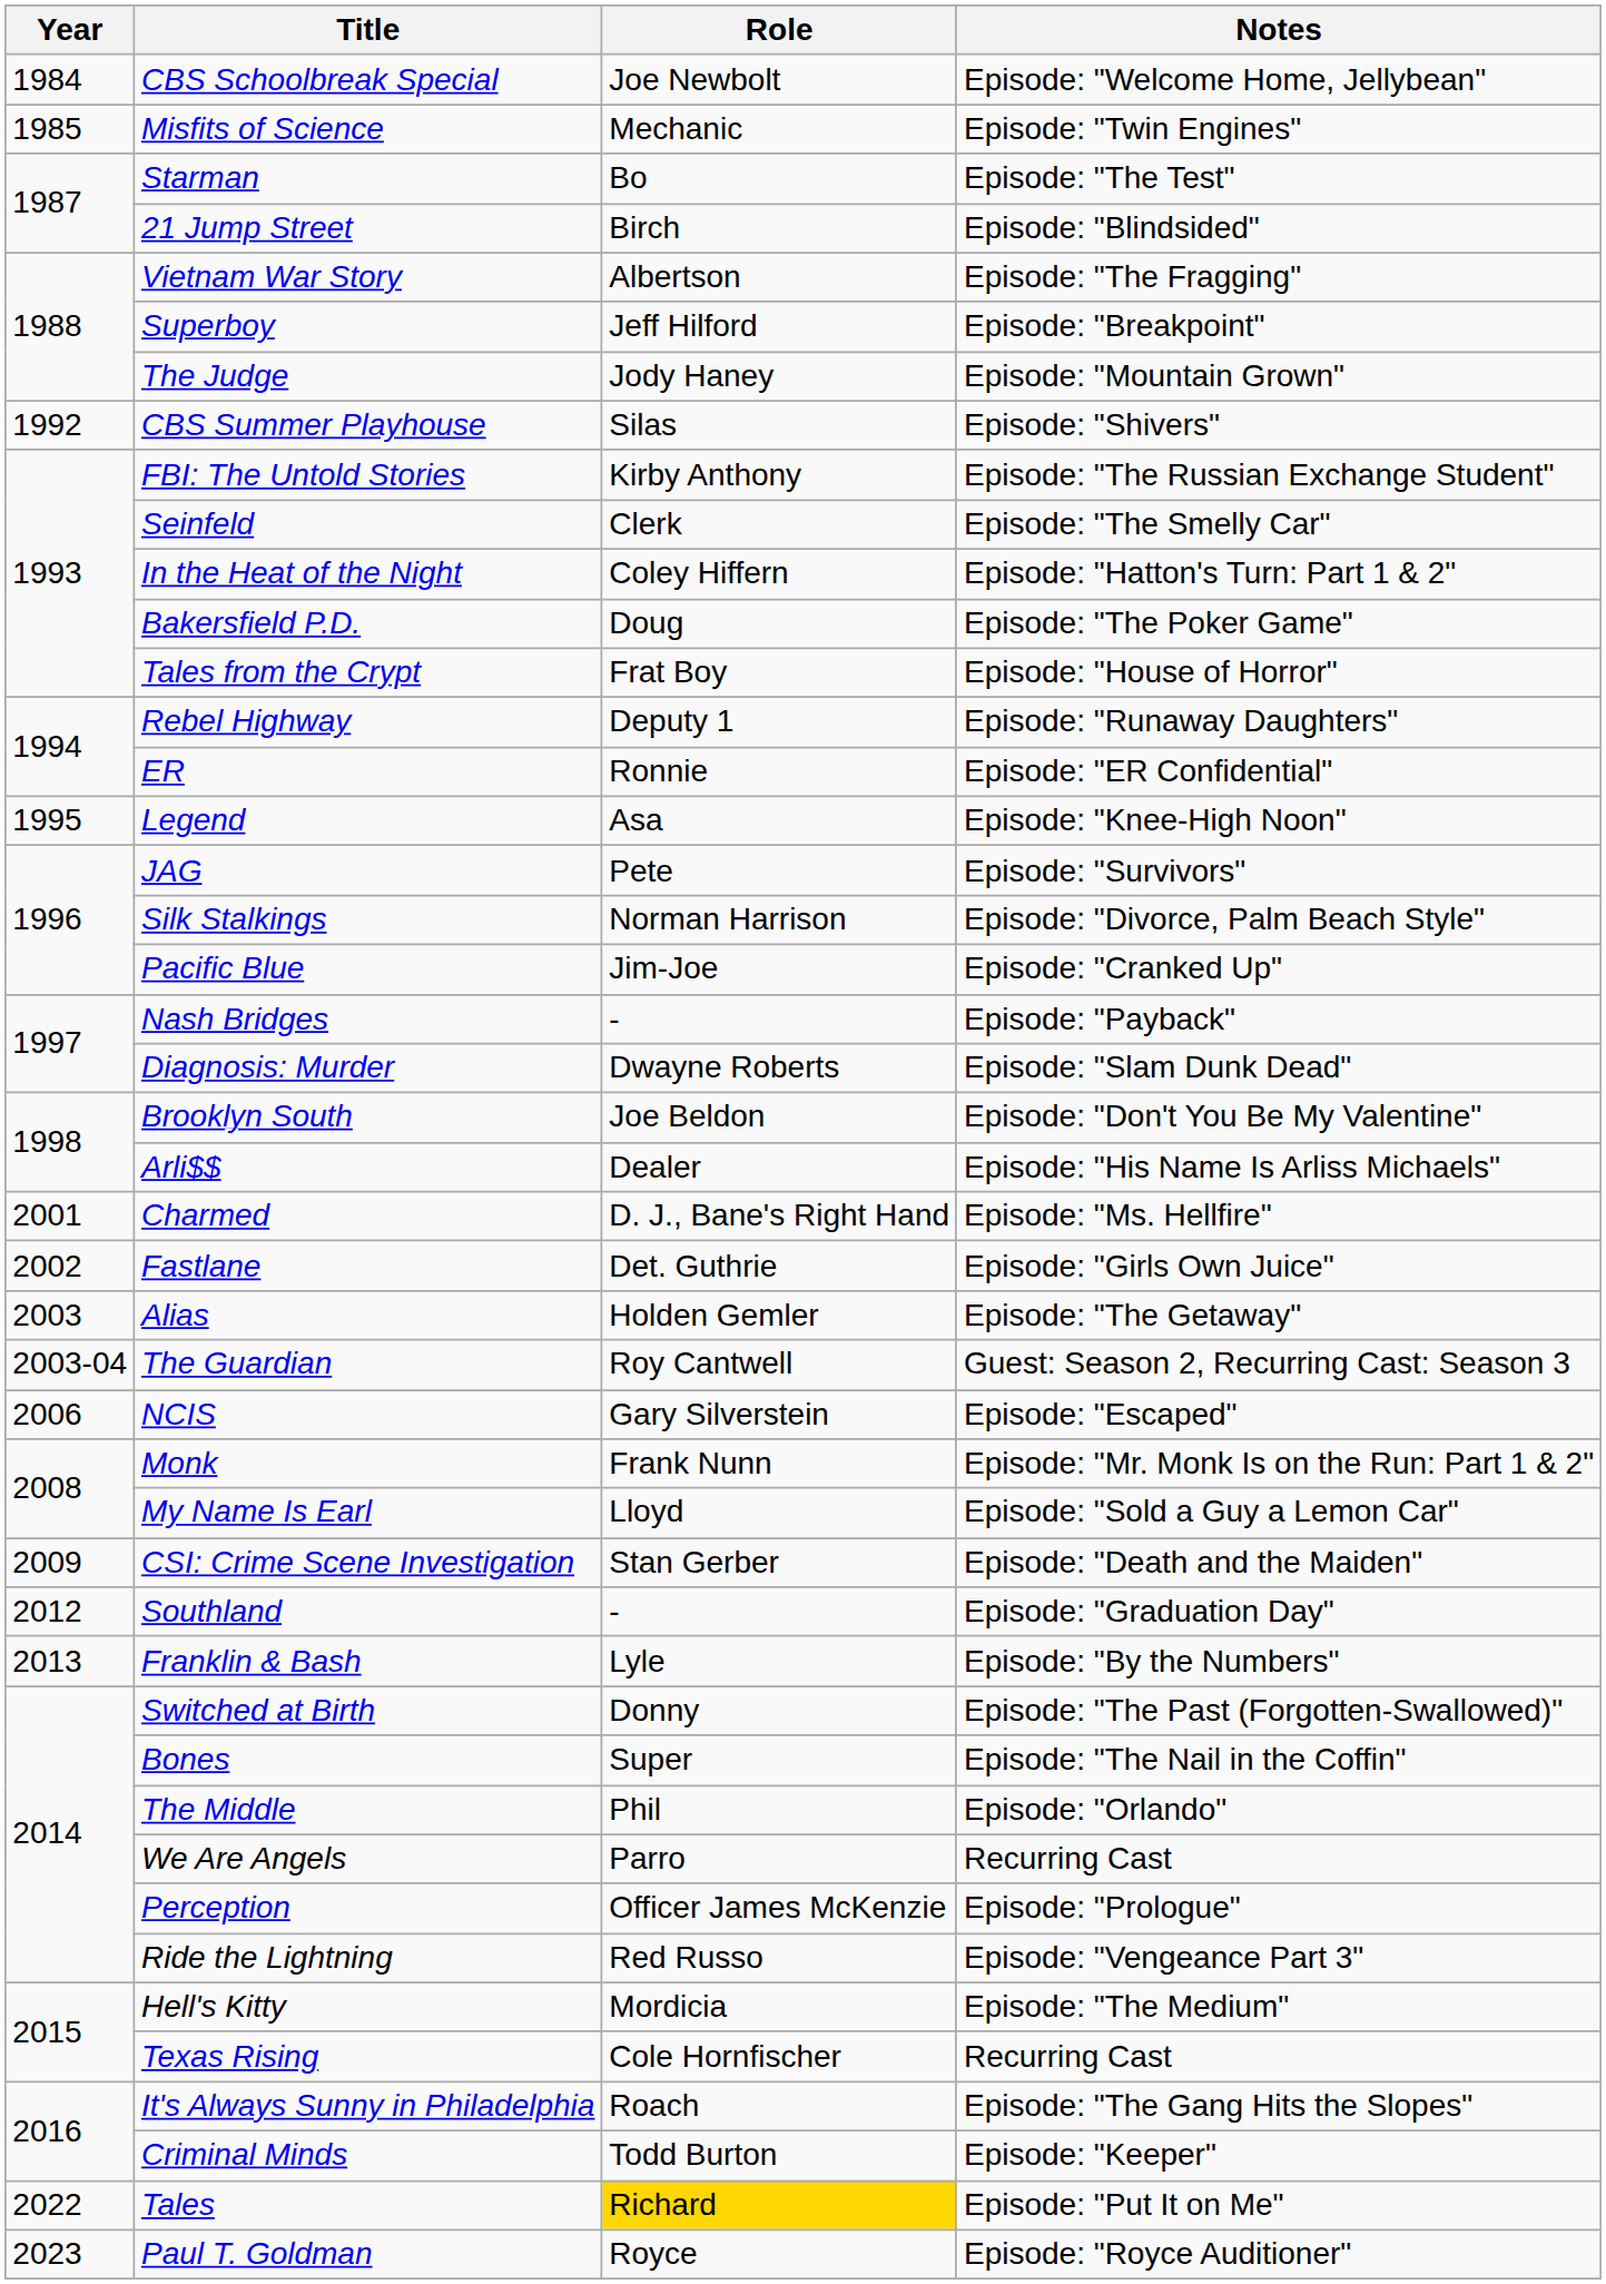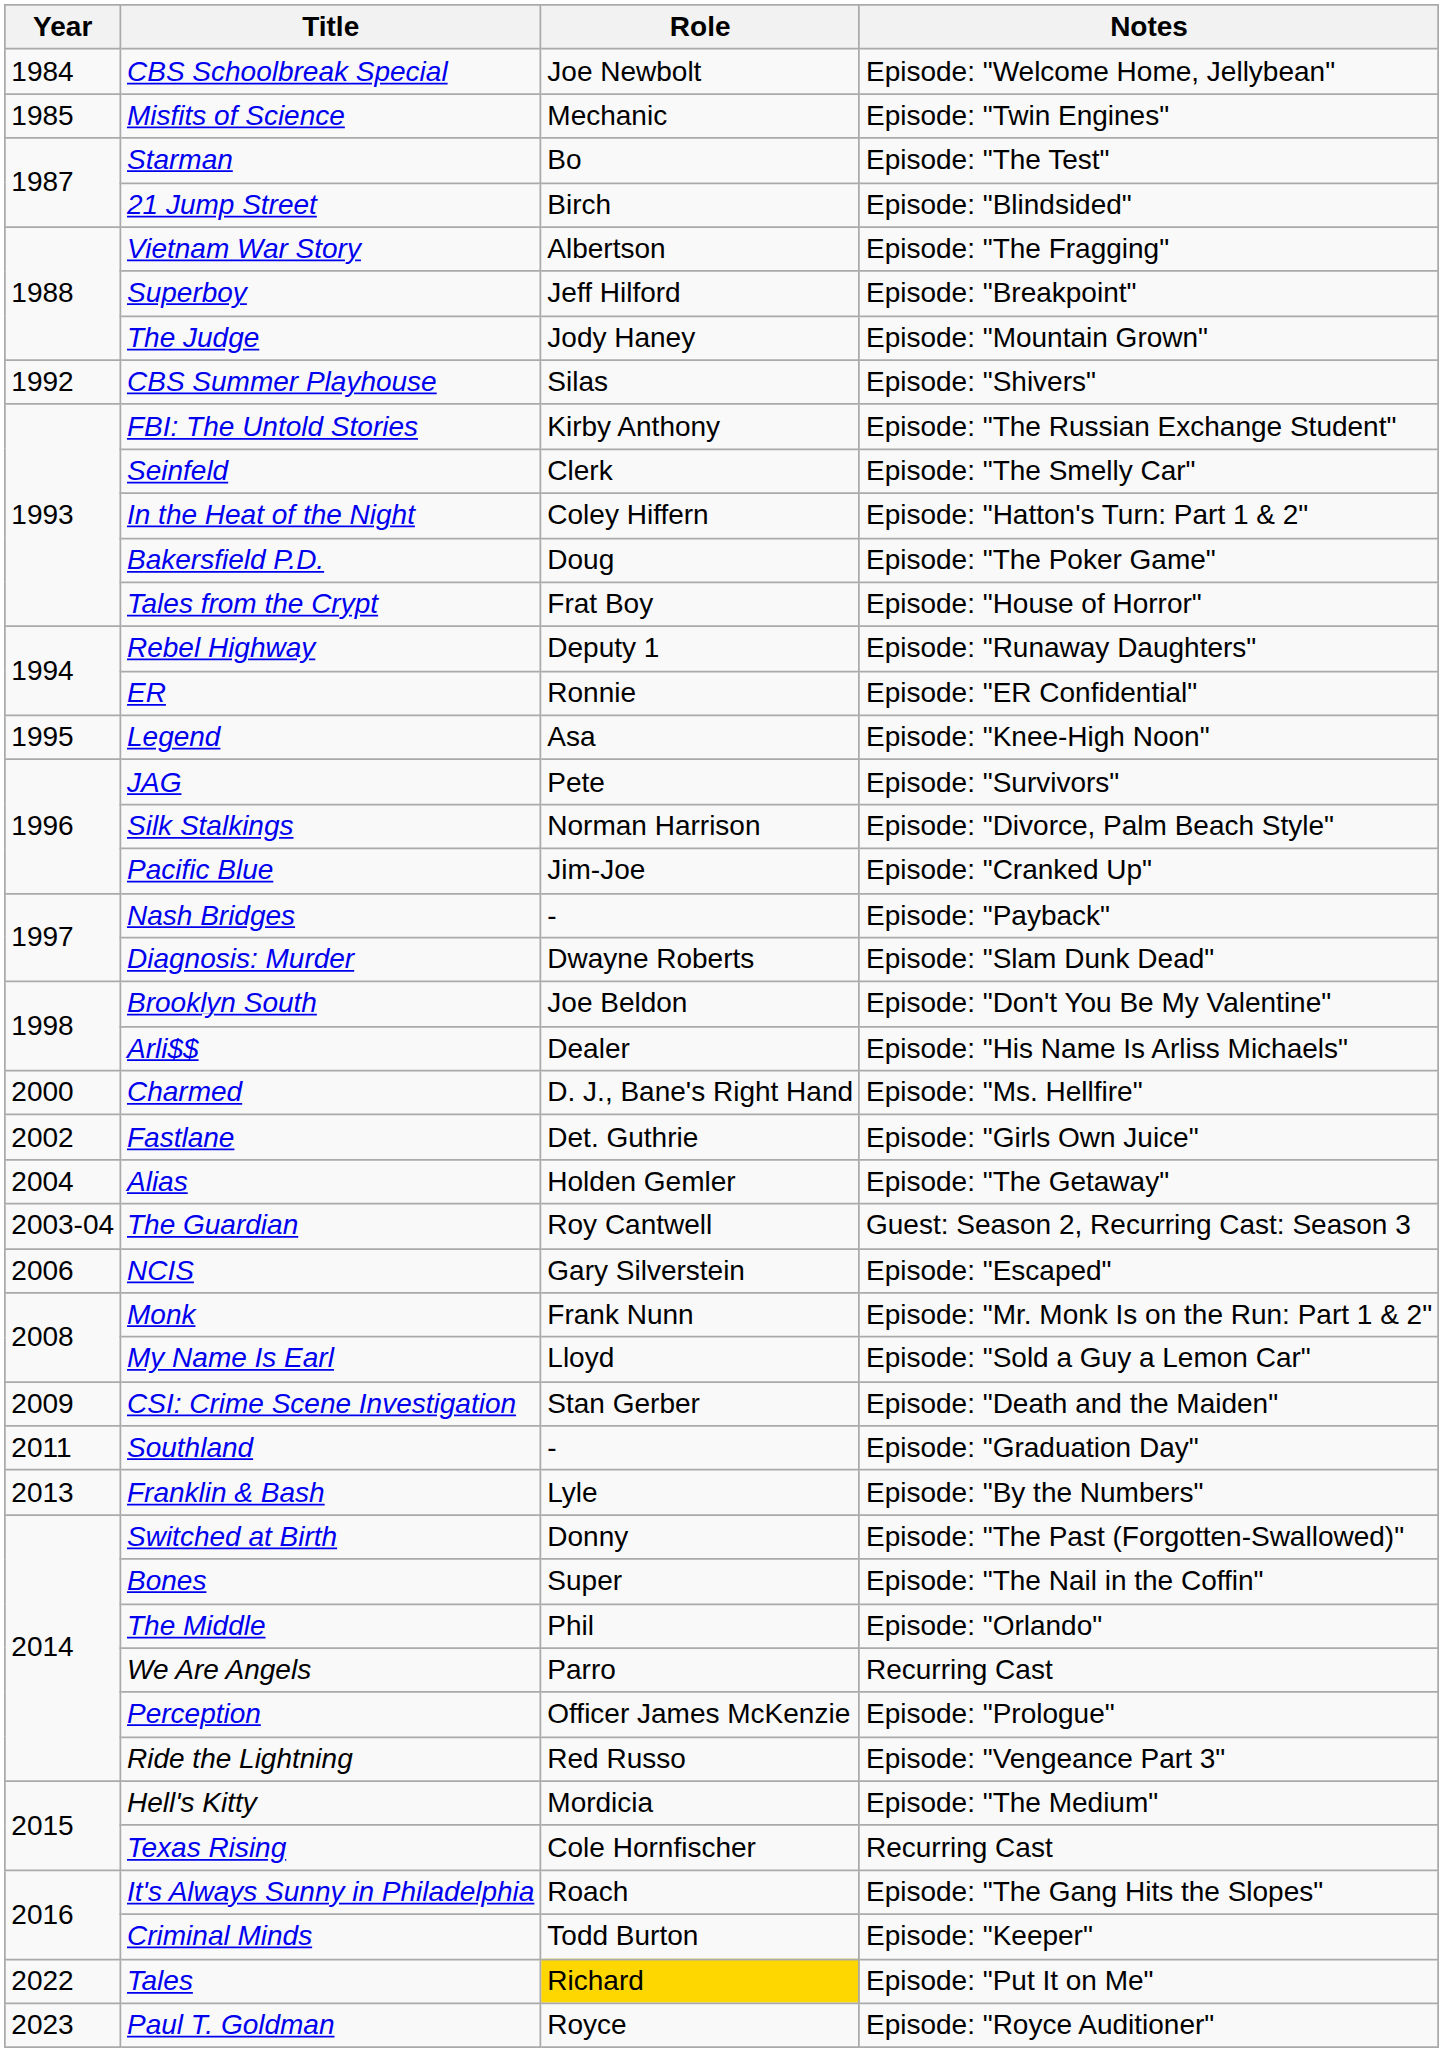 <table class="wikitable sortable">
 <tr>
 <th>Year</th>
 <th>Title</th>
 <th>Role</th>
 <th>Notes</th>
 </tr>
 <tr>
 <td>1984</td>
 <td><em><a href='#'>CBS Schoolbreak Special</a></em></td>
 <td>Joe Newbolt</td>
 <td>Episode: "Welcome Home, Jellybean"</td>
 </tr>
 <tr>
 <td>1985</td>
 <td><em><a href='#'>Misfits of Science</a></em></td>
 <td>Mechanic</td>
 <td>Episode: "Twin Engines"</td>
 </tr>
 <tr>
 <td rowspan=2>1987</td>
 <td><em><a href='#'>Starman</a></em></td>
 <td>Bo</td>
 <td>Episode: "The Test"</td>
 </tr>
 <tr>
 <td><em><a href='#'>21 Jump Street</a></em></td>
 <td>Birch</td>
 <td>Episode: "Blindsided"</td>
 </tr>
 <tr>
 <td rowspan=3>1988</td>
 <td><em><a href='#'>Vietnam War Story</a></em></td>
 <td>Albertson</td>
 <td>Episode: "The Fragging"</td>
 </tr>
 <tr>
 <td><em><a href='#'>Superboy</a></em></td>
 <td>Jeff Hilford</td>
 <td>Episode: "Breakpoint"</td>
 </tr>
 <tr>
 <td><em><a href='#'>The Judge</a></em></td>
 <td>Jody Haney</td>
 <td>Episode: "Mountain Grown"</td>
 </tr>
 <tr>
 <td>1992</td>
 <td><em><a href='#'>CBS Summer Playhouse</a></em></td>
 <td>Silas</td>
 <td>Episode: "Shivers"</td>
 </tr>
 <tr>
 <td rowspan=5>1993</td>
 <td><em><a href='#'>FBI: The Untold Stories</a></em></td>
 <td>Kirby Anthony</td>
 <td>Episode: "The Russian Exchange Student"</td>
 </tr>
 <tr>
 <td><em><a href='#'>Seinfeld</a></em></td>
 <td>Clerk</td>
 <td>Episode: "The Smelly Car"</td>
 </tr>
 <tr>
 <td><em><a href='#'>In the Heat of the Night</a></em></td>
 <td>Coley Hiffern</td>
 <td>Episode: "Hatton's Turn: Part 1 & 2"</td>
 </tr>
 <tr>
 <td><em><a href='#'>Bakersfield P.D.</a></em></td>
 <td>Doug</td>
 <td>Episode: "The Poker Game"</td>
 </tr>
 <tr>
 <td><em><a href='#'>Tales from the Crypt</a></em></td>
 <td>Frat Boy</td>
 <td>Episode: "House of Horror"</td>
 </tr>
 <tr>
 <td rowspan=2>1994</td>
 <td><em><a href='#'>Rebel Highway</a></em></td>
 <td>Deputy 1</td>
 <td>Episode: "Runaway Daughters"</td>
 </tr>
 <tr>
 <td><em><a href='#'>ER</a></em></td>
 <td>Ronnie</td>
 <td>Episode: "ER Confidential"</td>
 </tr>
 <tr>
 <td>1995</td>
 <td><em><a href='#'>Legend</a></em></td>
 <td>Asa</td>
 <td>Episode: "Knee-High Noon"</td>
 </tr>
 <tr>
 <td rowspan=3>1996</td>
 <td><em><a href='#'>JAG</a></em></td>
 <td>Pete</td>
 <td>Episode: "Survivors"</td>
 </tr>
 <tr>
 <td><em><a href='#'>Silk Stalkings</a></em></td>
 <td>Norman Harrison</td>
 <td>Episode: "Divorce, Palm Beach Style"</td>
 </tr>
 <tr>
 <td><em><a href='#'>Pacific Blue</a></em></td>
 <td>Jim-Joe</td>
 <td>Episode: "Cranked Up"</td>
 </tr>
 <tr>
 <td rowspan=2>1997</td>
 <td><em><a href='#'>Nash Bridges</a></em></td>
 <td>-</td>
 <td>Episode: "Payback"</td>
 </tr>
 <tr>
 <td><em><a href='#'>Diagnosis: Murder</a></em></td>
 <td>Dwayne Roberts</td>
 <td>Episode: "Slam Dunk Dead"</td>
 </tr>
 <tr>
 <td rowspan=2>1998</td>
 <td><em><a href='#'>Brooklyn South</a></em></td>
 <td>Joe Beldon</td>
 <td>Episode: "Don't You Be My Valentine"</td>
 </tr>
 <tr>
 <td><em><a href='#'>Arli$$</a></em></td>
 <td>Dealer</td>
 <td>Episode: "His Name Is Arliss Michaels"</td>
 </tr>
 <tr>
-<td>2001</td>
+<td>2000</td>
 <td><em><a href='#'>Charmed</a></em></td>
 <td>D. J., Bane's Right Hand</td>
 <td>Episode: "Ms. Hellfire"</td>
 </tr>
 <tr>
 <td>2002</td>
 <td><em><a href='#'>Fastlane</a></em></td>
 <td>Det. Guthrie</td>
 <td>Episode: "Girls Own Juice"</td>
 </tr>
 <tr>
-<td>2003</td>
+<td>2004</td>
 <td><em><a href='#'>Alias</a></em></td>
 <td>Holden Gemler</td>
 <td>Episode: "The Getaway"</td>
 </tr>
 <tr>
 <td>2003-04</td>
 <td><em><a href='#'>The Guardian</a></em></td>
 <td>Roy Cantwell</td>
 <td>Guest: Season 2, Recurring Cast: Season 3</td>
 </tr>
 <tr>
 <td>2006</td>
 <td><em><a href='#'>NCIS</a></em></td>
 <td>Gary Silverstein</td>
 <td>Episode: "Escaped"</td>
 </tr>
 <tr>
 <td rowspan=2>2008</td>
 <td><em><a href='#'>Monk</a></em></td>
 <td>Frank Nunn</td>
 <td>Episode: "Mr. Monk Is on the Run: Part 1 & 2"</td>
 </tr>
 <tr>
 <td><em><a href='#'>My Name Is Earl</a></em></td>
 <td>Lloyd</td>
 <td>Episode: "Sold a Guy a Lemon Car"</td>
 </tr>
 <tr>
 <td>2009</td>
 <td><em><a href='#'>CSI: Crime Scene Investigation</a></em></td>
 <td>Stan Gerber</td>
 <td>Episode: "Death and the Maiden"</td>
 </tr>
 <tr>
-<td>2012</td>
+<td>2011</td>
 <td><em><a href='#'>Southland</a></em></td>
 <td>-</td>
 <td>Episode: "Graduation Day"</td>
 </tr>
 <tr>
 <td>2013</td>
 <td><em><a href='#'>Franklin & Bash</a></em></td>
 <td>Lyle</td>
 <td>Episode: "By the Numbers"</td>
 </tr>
 <tr>
 <td rowspan=6>2014</td>
 <td><em><a href='#'>Switched at Birth</a></em></td>
 <td>Donny</td>
 <td>Episode: "The Past (Forgotten-Swallowed)"</td>
 </tr>
 <tr>
 <td><em><a href='#'>Bones</a></em></td>
 <td>Super</td>
 <td>Episode: "The Nail in the Coffin"</td>
 </tr>
 <tr>
 <td><em><a href='#'>The Middle</a></em></td>
 <td>Phil</td>
 <td>Episode: "Orlando"</td>
 </tr>
 <tr>
 <td><em>We Are Angels</em></td>
 <td>Parro</td>
 <td>Recurring Cast</td>
 </tr>
 <tr>
 <td><em><a href='#'>Perception</a></em></td>
 <td>Officer James McKenzie</td>
 <td>Episode: "Prologue"</td>
 </tr>
 <tr>
 <td><em>Ride the Lightning</em></td>
 <td>Red Russo</td>
 <td>Episode: "Vengeance Part 3"</td>
 </tr>
 <tr>
 <td rowspan=2>2015</td>
 <td><em>Hell's Kitty</em></td>
 <td>Mordicia</td>
 <td>Episode: "The Medium"</td>
 </tr>
 <tr>
 <td><em><a href='#'>Texas Rising</a></em></td>
 <td>Cole Hornfischer</td>
 <td>Recurring Cast</td>
 </tr>
 <tr>
 <td rowspan="2">2016</td>
 <td><em><a href='#'>It's Always Sunny in Philadelphia</a></em></td>
 <td>Roach</td>
 <td>Episode: "The Gang Hits the Slopes"</td>
 </tr>
 <tr>
 <td><em><a href='#'>Criminal Minds</a></em></td>
 <td>Todd Burton</td>
 <td>Episode: "Keeper"</td>
 </tr>
 <tr>
 <td>2022</td>
 <td><em><a href='#'>Tales</a></em></td>
 <td style="background: gold;">Richard</td>
 <td>Episode: "Put It on Me"</td>
 </tr>
 <tr>
 <td>2023</td>
 <td><em><a href='#'>Paul T. Goldman</a></em></td>
 <td>Royce</td>
 <td>Episode: "Royce Auditioner"</td>
 </tr>
 </table>
